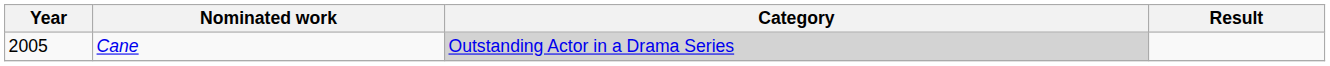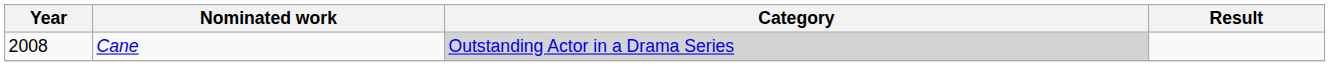 <table width="95%" class="wikitable sortable">
 <tr>
 <th width="5%">Year</th>
 <th width="20%">Nominated work</th>
 <th width="40%">Category</th>
 <th width="10%">Result</th>
 </tr>
 <tr>
-<td>2005</td>
+<td>2008</td>
 <td><em><a href='#'>Cane</a></em></td>
 <td style="background: lightgrey;"><a href='#'>Outstanding Actor in a Drama Series</a></td>
 <td></td>
 </tr>
 <tr>
 </tr>
 </table>
